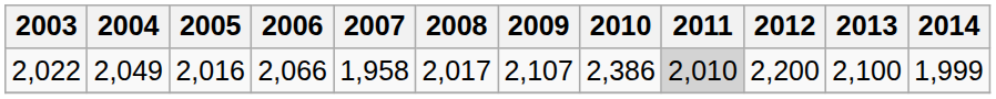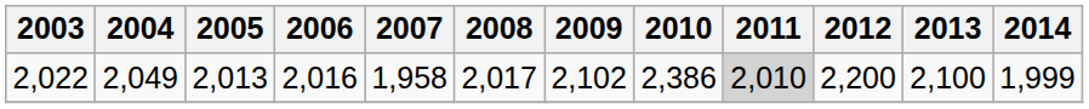 <table class="wikitable">
 <tr>
 <th>2003</th>
 <th>2004</th>
 <th>2005</th>
 <th>2006</th>
 <th>2007</th>
 <th>2008</th>
 <th>2009</th>
 <th>2010</th>
 <th>2011</th>
 <th>2012</th>
 <th>2013</th>
 <th>2014</th>
 </tr>
 <tr>
 <td>2,022</td>
 <td>2,049</td>
+<td>2,013</td>
 <td>2,016</td>
-<td>2,066</td>
 <td>1,958</td>
 <td>2,017</td>
-<td>2,107</td>
+<td>2,102</td>
 <td>2,386</td>
 <td style="background: lightgrey;">2,010</td>
 <td>2,200</td>
 <td>2,100</td>
 <td>1,999</td>
 </tr>
 <tr>
 </tr>
 </table>
